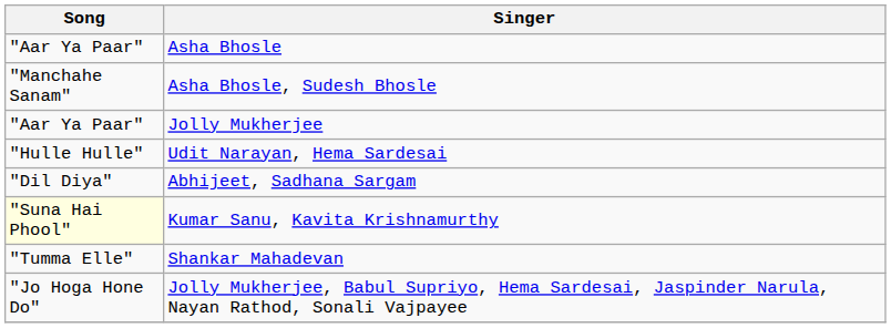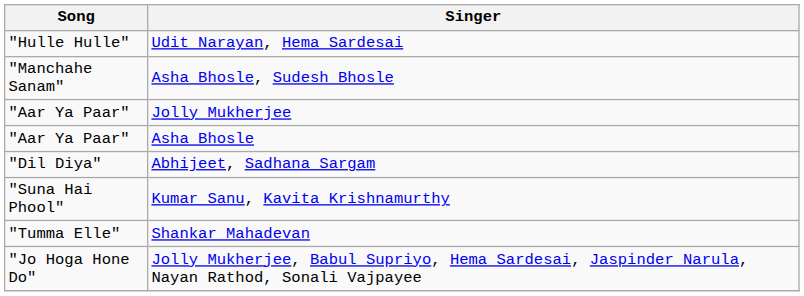 <table class="wikitable" style="font-size:92%;">
 <tr>
 <th>Song</th>
 <th>Singer</th>
 </tr>
 <tr>
-<td>"Aar Ya Paar"</td>
-<td><a href='#'>Asha Bhosle</a></td>
+<td>"Hulle Hulle"</td>
+<td><a href='#'>Udit Narayan</a>, <a href='#'>Hema Sardesai</a></td>
 </tr>
 <tr>
 <td>"Manchahe Sanam"</td>
 <td><a href='#'>Asha Bhosle</a>, <a href='#'>Sudesh Bhosle</a></td>
 </tr>
 <tr>
 <td>"Aar Ya Paar"</td>
 <td><a href='#'>Jolly Mukherjee</a></td>
 </tr>
 <tr>
-<td>"Hulle Hulle"</td>
-<td><a href='#'>Udit Narayan</a>, <a href='#'>Hema Sardesai</a></td>
+<td>"Aar Ya Paar"</td>
+<td><a href='#'>Asha Bhosle</a></td>
 </tr>
 <tr>
 <td>"Dil Diya"</td>
 <td><a href='#'>Abhijeet</a>, <a href='#'>Sadhana Sargam</a></td>
 </tr>
 <tr>
-<td style="background: lightyellow;">"Suna Hai Phool"</td>
+<td>"Suna Hai Phool"</td>
 <td><a href='#'>Kumar Sanu</a>, <a href='#'>Kavita Krishnamurthy</a></td>
 </tr>
 <tr>
 <td>"Tumma Elle"</td>
 <td><a href='#'>Shankar Mahadevan</a></td>
 </tr>
 <tr>
 <td>"Jo Hoga Hone Do"</td>
 <td><a href='#'>Jolly Mukherjee</a>, <a href='#'>Babul Supriyo</a>, <a href='#'>Hema Sardesai</a>, <a href='#'>Jaspinder Narula</a>, Nayan Rathod, Sonali Vajpayee</td>
 </tr>
 <tr>
 </tr>
 </table>
